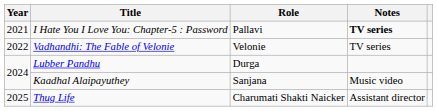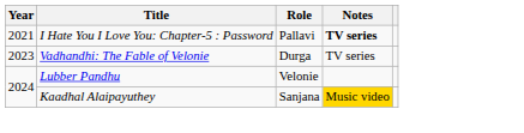 <table class="wikitable sortable">
 <tr>
 <th>Year</th>
 <th>Title</th>
 <th>Role</th>
 <th class="unsortable">Notes</th>
 <th class="unsortable"></th>
 </tr>
 <tr>
 <td>2021</td>
 <td><em>I Hate You I Love You: Chapter-5 : Password</em></td>
 <td>Pallavi</td>
 <td><strong>TV series</strong></td>
 <td></td>
 </tr>
 <tr>
-<td>2022</td>
+<td>2023</td>
 <td><em><a href='#'>Vadhandhi: The Fable of Velonie</a></em></td>
-<td>Velonie</td>
+<td>Durga</td>
 <td>TV series</td>
 <td></td>
 </tr>
 <tr>
 <td rowspan="2">2024</td>
 <td><em><a href='#'>Lubber Pandhu</a></em></td>
-<td>Durga</td>
+<td>Velonie</td>
 <td></td>
 <td></td>
 </tr>
 <tr>
 <td><em>Kaadhal Alaipayuthey</em></td>
 <td>Sanjana</td>
-<td>Music video</td>
-<td></td>
-</tr>
-<tr>
-<td>2025</td>
-<td><a href='#'><em>Thug Life</em></a> </td>
-<td>Charumati Shakti Naicker</td>
-<td>Assistant director</td>
+<td style="background: gold;">Music video</td>
 <td></td>
 </tr>
 </table>
